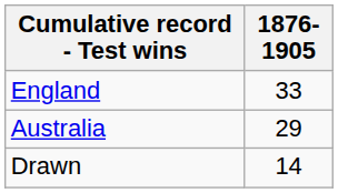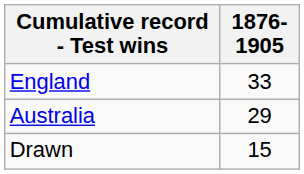 <table class="wikitable" style="text-align:center;">
 <tr>
 <th width="150">Cumulative record - Test wins</th>
 <th width="50">1876-1905</th>
 </tr>
 <tr>
 <td style="text-align:left;"><a href='#'>England</a></td>
 <td>33</td>
 </tr>
 <tr>
 <td style="text-align:left;"><a href='#'>Australia</a></td>
 <td>29</td>
 </tr>
 <tr>
 <td style="text-align:left;">Drawn</td>
-<td>14</td>
+<td>15</td>
 </tr>
 </table>
